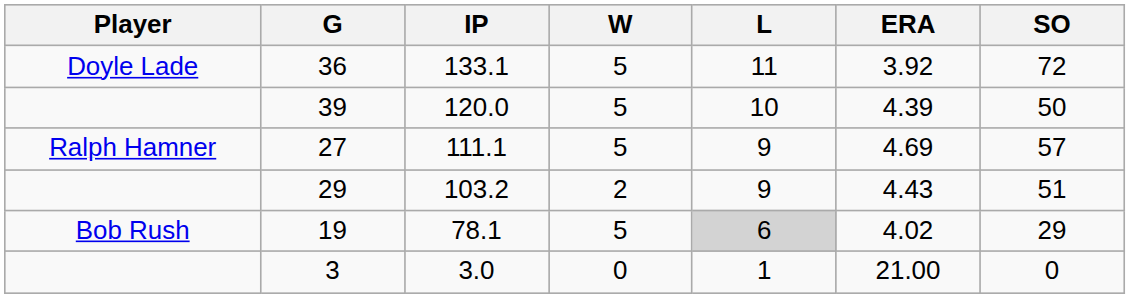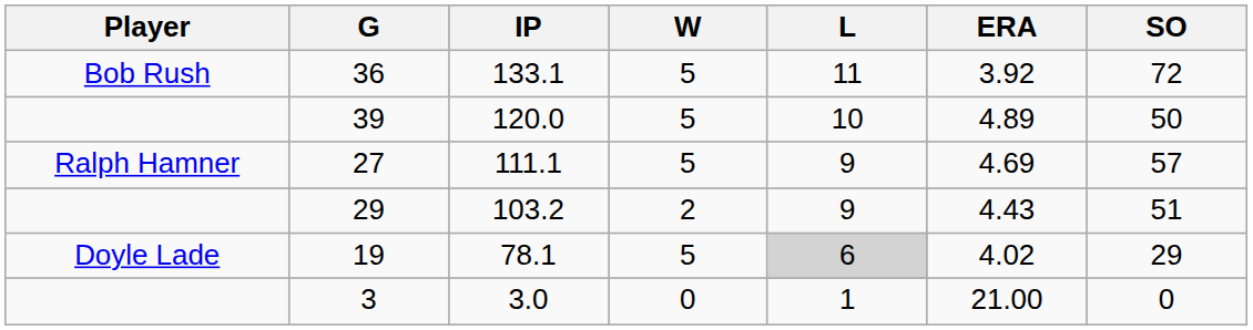 <table class="wikitable sortable" style="text-align:center;">
 <tr>
 <th bgcolor="#DDDDFF" width="16%">Player</th>
 <th bgcolor="#DDDDFF" width="9%">G</th>
 <th bgcolor="#DDDDFF" width="9%">IP</th>
 <th bgcolor="#DDDDFF" width="9%">W</th>
 <th bgcolor="#DDDDFF" width="9%">L</th>
 <th bgcolor="#DDDDFF" width="9%">ERA</th>
 <th bgcolor="#DDDDFF" width="9%">SO</th>
 </tr>
 <tr>
-<td><a href='#'>Doyle Lade</a></td>
+<td><a href='#'>Bob Rush</a></td>
 <td>36</td>
 <td>133.1</td>
 <td>5</td>
 <td>11</td>
 <td>3.92</td>
 <td>72</td>
 </tr>
 <tr>
 <td></td>
 <td>39</td>
 <td>120.0</td>
 <td>5</td>
 <td>10</td>
-<td>4.39</td>
+<td>4.89</td>
 <td>50</td>
 </tr>
 <tr>
 <td><a href='#'>Ralph Hamner</a></td>
 <td>27</td>
 <td>111.1</td>
 <td>5</td>
 <td>9</td>
 <td>4.69</td>
 <td>57</td>
 </tr>
 <tr>
 <td></td>
 <td>29</td>
 <td>103.2</td>
 <td>2</td>
 <td>9</td>
 <td>4.43</td>
 <td>51</td>
 </tr>
 <tr>
-<td><a href='#'>Bob Rush</a></td>
+<td><a href='#'>Doyle Lade</a></td>
 <td>19</td>
 <td>78.1</td>
 <td>5</td>
 <td style="background: lightgrey;">6</td>
 <td>4.02</td>
 <td>29</td>
 </tr>
 <tr>
 <td></td>
 <td>3</td>
 <td>3.0</td>
 <td>0</td>
 <td>1</td>
 <td>21.00</td>
 <td>0</td>
 </tr>
 </table>
